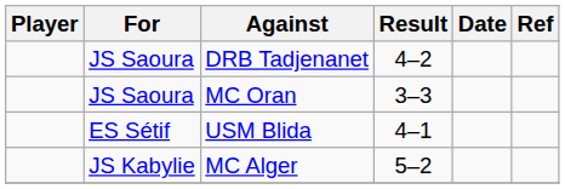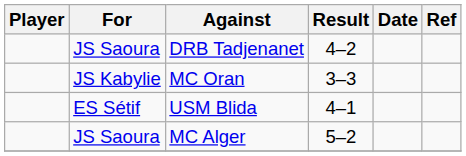 <table class="wikitable" style="font-size: 95%;">
 <tr>
 <th>Player</th>
 <th>For</th>
 <th>Against</th>
 <th style="text-align:center">Result</th>
 <th>Date</th>
 <th>Ref</th>
 </tr>
 <tr>
 <td> </td>
 <td><a href='#'>JS Saoura</a></td>
 <td><a href='#'>DRB Tadjenanet</a></td>
 <td style="text-align:center;">4–2</td>
 <td></td>
 <td></td>
 </tr>
 <tr>
 <td> </td>
-<td><a href='#'>JS Saoura</a></td>
+<td><a href='#'>JS Kabylie</a></td>
 <td><a href='#'>MC Oran</a></td>
 <td style="text-align:center;">3–3</td>
 <td></td>
 <td></td>
 </tr>
 <tr>
 <td> </td>
 <td><a href='#'>ES Sétif</a></td>
 <td><a href='#'>USM Blida</a></td>
 <td style="text-align:center;">4–1</td>
 <td></td>
 <td></td>
 </tr>
 <tr>
 <td> </td>
-<td><a href='#'>JS Kabylie</a></td>
+<td><a href='#'>JS Saoura</a></td>
 <td><a href='#'>MC Alger</a></td>
 <td style="text-align:center;">5–2</td>
 <td></td>
 <td></td>
 </tr>
 <tr>
 </tr>
 </table>
